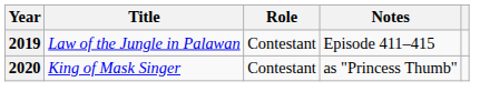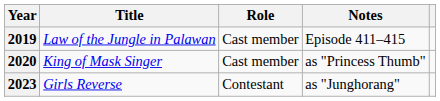 <table class="wikitable plainrowheaders">
 <tr>
 <th scope="col">Year</th>
 <th scope="col">Title</th>
 <th scope="col">Role</th>
 <th scope="col">Notes</th>
 <th scope="col"></th>
 </tr>
 <tr>
 <th scope="row">2019</th>
 <td><em><a href='#'>Law of the Jungle in Palawan</a></em></td>
-<td>Contestant</td>
+<td>Cast member</td>
 <td>Episode 411–415</td>
 <td style="text-align:center"></td>
 </tr>
 <tr>
 <th scope="row">2020</th>
 <td><em><a href='#'>King of Mask Singer</a></em></td>
-<td>Contestant</td>
+<td>Cast member</td>
 <td>as "Princess Thumb"</td>
 <td style="text-align:center"></td>
 </tr>
+<tr>
+<th scope="row">2023</th>
+<td><em><a href='#'>Girls Reverse</a></em></td>
+<td>Contestant</td>
+<td>as "Junghorang"</td>
+<td style="text-align:center"></td>
+</tr>
 </table>
